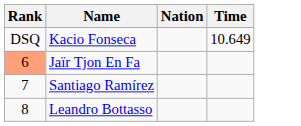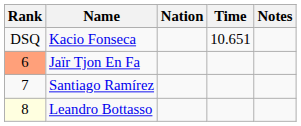 <table class="wikitable sortable" style="text-align:center">
 <tr>
 <th>Rank</th>
 <th>Name</th>
 <th>Nation</th>
 <th>Time</th>
+<th>Notes</th>
 </tr>
 <tr>
 <td>DSQ</td>
 <td align=left><a href='#'>Kacio Fonseca</a></td>
 <td align=left></td>
-<td>10.649</td>
+<td>10.651</td>
+<td></td>
 </tr>
 <tr>
 <td style="background: lightsalmon;">6</td>
 <td align=left><a href='#'>Jaïr Tjon En Fa</a></td>
 <td align=left></td>
+<td></td>
 <td></td>
 </tr>
 <tr>
 <td>7</td>
 <td align=left><a href='#'>Santiago Ramírez</a></td>
 <td align=left></td>
 <td></td>
+<td></td>
 </tr>
 <tr>
-<td>8</td>
+<td style="background: lightyellow;">8</td>
 <td align=left><a href='#'>Leandro Bottasso</a></td>
 <td align=left></td>
 <td></td>
+<td></td>
 </tr>
 </table>
